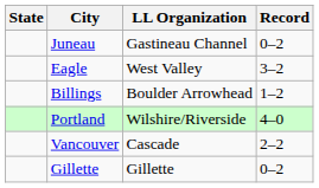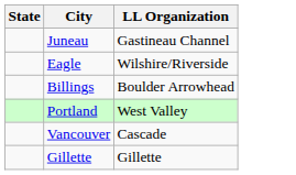 <table class="wikitable">
 <tr>
 <th>State</th>
 <th>City</th>
 <th>LL Organization</th>
-<th>Record</th>
 </tr>
 <tr>
 <td><strong></strong></td>
 <td><a href='#'>Juneau</a></td>
 <td>Gastineau Channel</td>
-<td>0–2</td>
 </tr>
 <tr>
 <td><strong></strong></td>
 <td><a href='#'>Eagle</a></td>
-<td>West Valley</td>
-<td>3–2</td>
+<td>Wilshire/Riverside</td>
 </tr>
 <tr>
 <td><strong></strong></td>
 <td><a href='#'>Billings</a></td>
 <td>Boulder Arrowhead</td>
-<td>1–2</td>
 </tr>
 <tr bgcolor=ccffcc>
 <td><strong></strong></td>
 <td><a href='#'>Portland</a></td>
-<td>Wilshire/Riverside</td>
-<td>4–0</td>
+<td>West Valley</td>
 </tr>
 <tr>
 <td><strong></strong></td>
 <td><a href='#'>Vancouver</a></td>
 <td>Cascade</td>
-<td>2–2</td>
 </tr>
 <tr>
 <td><strong></strong></td>
 <td><a href='#'>Gillette</a></td>
 <td>Gillette</td>
-<td>0–2</td>
 </tr>
 </table>
